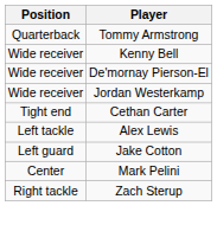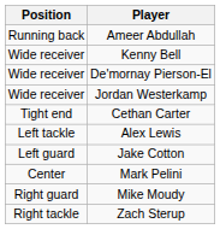 <table class="wikitable" style="text-align: center;">
 <tr>
 <th>Position</th>
 <th>Player</th>
 </tr>
 <tr>
-<td>Quarterback</td>
-<td>Tommy Armstrong</td>
+<td>Running back</td>
+<td>Ameer Abdullah</td>
 </tr>
 <tr>
 <td>Wide receiver</td>
 <td>Kenny Bell</td>
 </tr>
 <tr>
 <td>Wide receiver</td>
 <td>De'mornay Pierson-El</td>
 </tr>
 <tr>
 <td>Wide receiver</td>
 <td>Jordan Westerkamp</td>
 </tr>
 <tr>
 <td>Tight end</td>
 <td>Cethan Carter</td>
 </tr>
 <tr>
 <td>Left tackle</td>
 <td>Alex Lewis</td>
 </tr>
 <tr>
 <td>Left guard</td>
 <td>Jake Cotton</td>
 </tr>
 <tr>
 <td>Center</td>
 <td>Mark Pelini</td>
 </tr>
 <tr>
+<td>Right guard</td>
+<td>Mike Moudy</td>
+</tr>
+<tr>
 <td>Right tackle</td>
 <td>Zach Sterup</td>
 </tr>
 </table>
